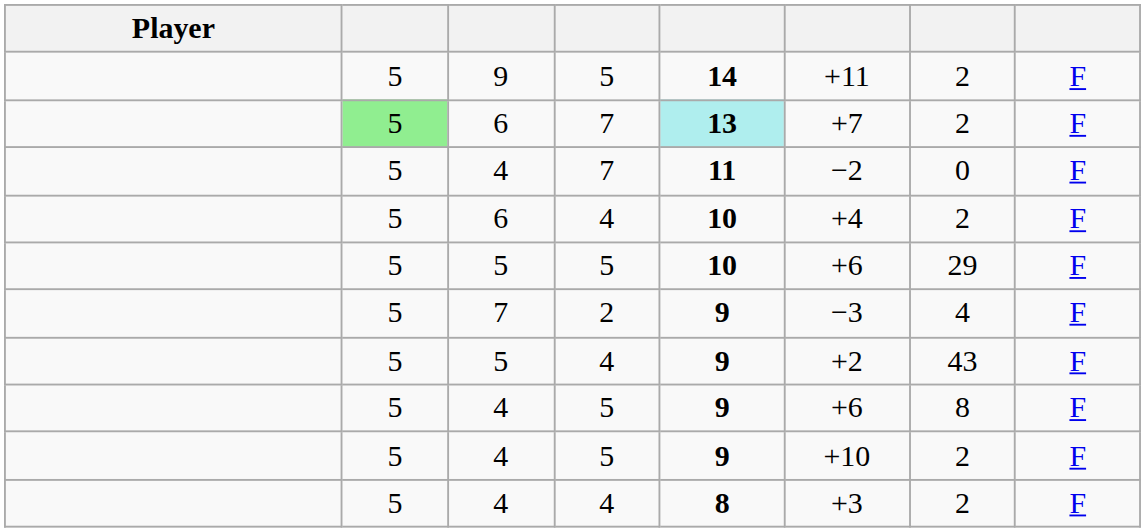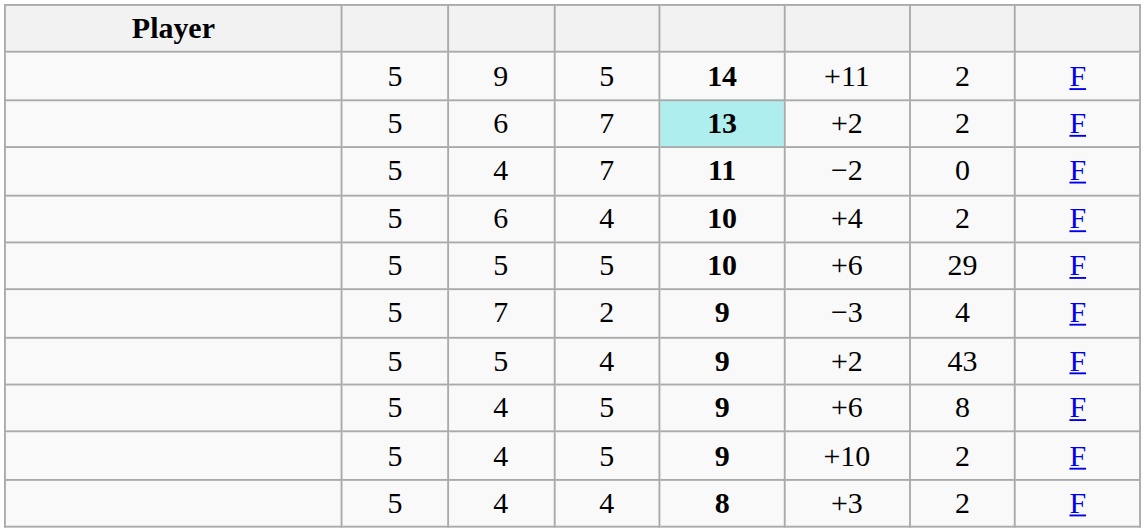 <table class="wikitable sortable" style="text-align:center;">
 <tr>
 <th width="175px">Player</th>
 <th width="50px"></th>
 <th width="50px"></th>
 <th width="50px"></th>
 <th width="60px"></th>
 <th width="60px"></th>
 <th width="50px"></th>
 <th width="60px"></th>
 </tr>
 <tr>
 <td align="left"> </td>
 <td>5</td>
 <td>9</td>
 <td>5</td>
 <td><strong>14</strong></td>
 <td>+11</td>
 <td>2</td>
 <td><a href='#'>F</a></td>
 </tr>
 <tr>
 <td align="left"> </td>
-<td style="background: lightgreen;">5</td>
+<td>5</td>
 <td>6</td>
 <td>7</td>
 <td style="background: paleturquoise;"><strong>13</strong></td>
-<td>+7</td>
+<td>+2</td>
 <td>2</td>
 <td><a href='#'>F</a></td>
 </tr>
 <tr>
 <td align="left"> </td>
 <td>5</td>
 <td>4</td>
 <td>7</td>
 <td><strong>11</strong></td>
 <td>−2</td>
 <td>0</td>
 <td><a href='#'>F</a></td>
 </tr>
 <tr>
 <td align="left"> </td>
 <td>5</td>
 <td>6</td>
 <td>4</td>
 <td><strong>10</strong></td>
 <td>+4</td>
 <td>2</td>
 <td><a href='#'>F</a></td>
 </tr>
 <tr>
 <td align="left"> </td>
 <td>5</td>
 <td>5</td>
 <td>5</td>
 <td><strong>10</strong></td>
 <td>+6</td>
 <td>29</td>
 <td><a href='#'>F</a></td>
 </tr>
 <tr>
 <td align="left"> </td>
 <td>5</td>
 <td>7</td>
 <td>2</td>
 <td><strong>9</strong></td>
 <td>−3</td>
 <td>4</td>
 <td><a href='#'>F</a></td>
 </tr>
 <tr>
 <td align="left"> </td>
 <td>5</td>
 <td>5</td>
 <td>4</td>
 <td><strong>9</strong></td>
 <td>+2</td>
 <td>43</td>
 <td><a href='#'>F</a></td>
 </tr>
 <tr>
 <td align="left"> </td>
 <td>5</td>
 <td>4</td>
 <td>5</td>
 <td><strong>9</strong></td>
 <td>+6</td>
 <td>8</td>
 <td><a href='#'>F</a></td>
 </tr>
 <tr>
 <td align="left"> </td>
 <td>5</td>
 <td>4</td>
 <td>5</td>
 <td><strong>9</strong></td>
 <td>+10</td>
 <td>2</td>
 <td><a href='#'>F</a></td>
 </tr>
 <tr>
 <td align="left"> </td>
 <td>5</td>
 <td>4</td>
 <td>4</td>
 <td><strong>8</strong></td>
 <td>+3</td>
 <td>2</td>
 <td><a href='#'>F</a></td>
 </tr>
 </table>
